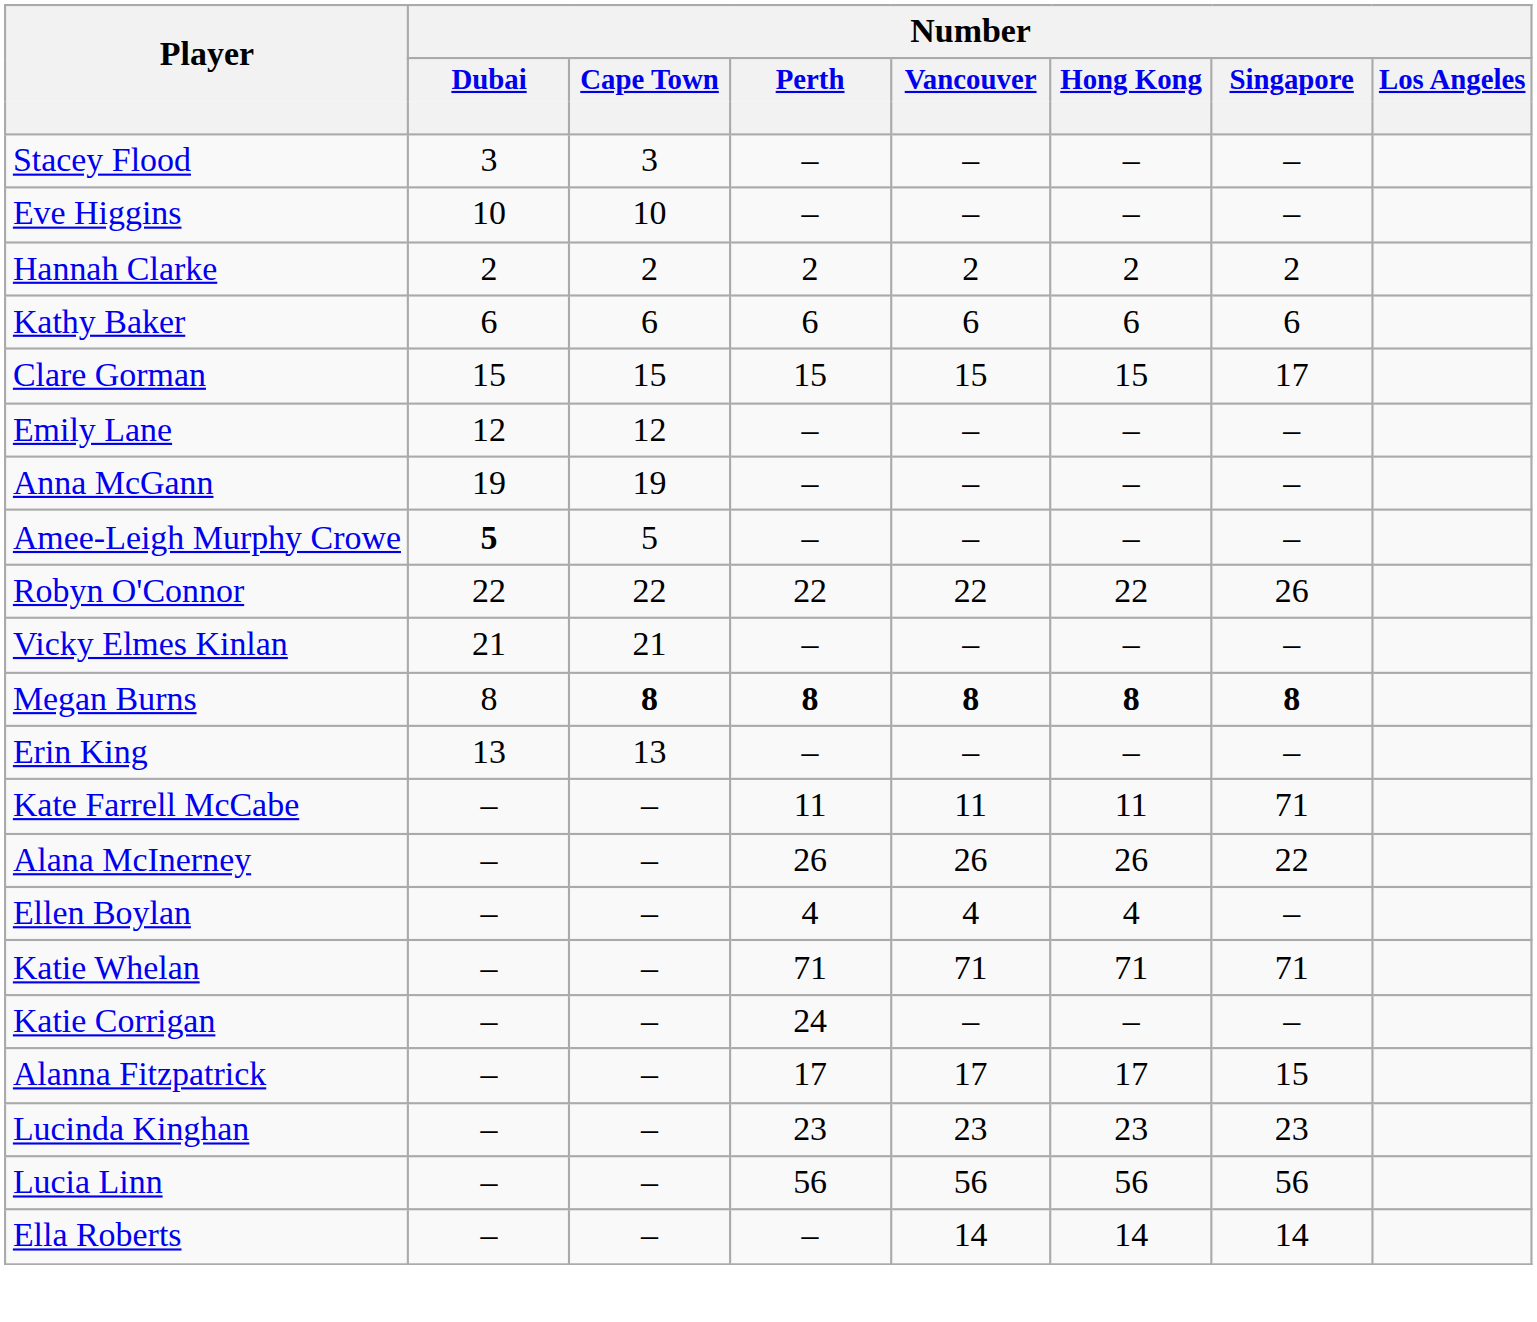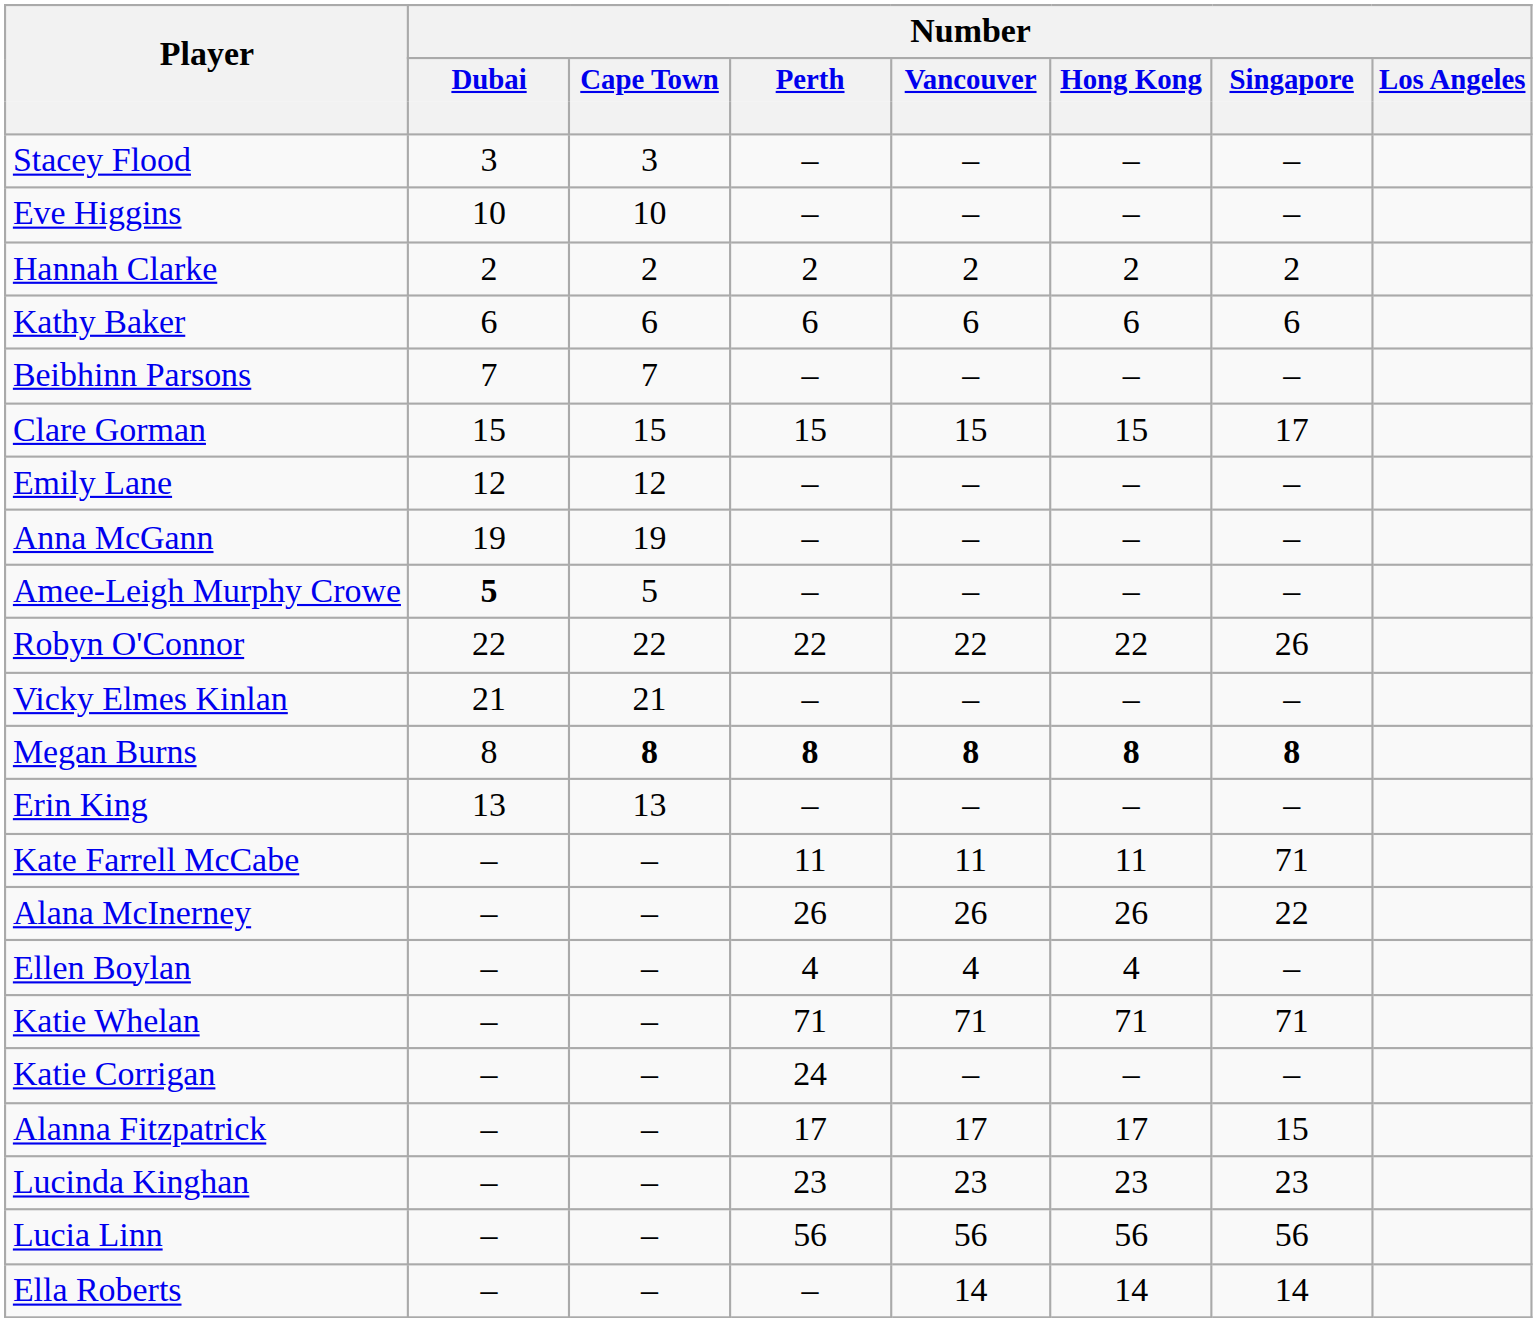 <table class="wikitable sortable" style="text-align:center;">
 <tr>
 <th rowspan="2" style="border-bottom:0px;">Player</th>
 <th colspan="7">Number</th>
 </tr>
 <tr>
 <th valign="top" style="width:5.2em; border-bottom:0px; padding:2px; font-size:85%;"><a href='#'>Dubai</a></th>
 <th valign="top" style="width:5.2em; border-bottom:0px; padding:2px; font-size:85%;"><a href='#'>Cape Town</a></th>
 <th valign="top" style="width:5.2em; border-bottom:0px; padding:2px; font-size:85%;"><a href='#'>Perth</a></th>
 <th valign="top" style="width:5.2em; border-bottom:0px; padding:2px; font-size:85%;"><a href='#'>Vancouver</a></th>
 <th valign="top" style="width:5.2em; border-bottom:0px; padding:2px; font-size:85%;"><a href='#'>Hong Kong</a></th>
 <th valign="top" style="width:5.2em; border-bottom:0px; padding:2px; font-size:85%;"><a href='#'>Singapore</a></th>
 <th valign="top" style="width:5.2em; border-bottom:0px; padding:2px; font-size:85%;"><a href='#'>Los Angeles</a></th>
 </tr>
 <tr style="line-height:8px;">
 <th style="border-top:0px;"> </th>
 <th style="border-top:0px;"></th>
 <th data-sort-type="number" style="border-top:0px;"></th>
 <th data-sort-type="number" style="border-top:0px;"></th>
 <th data-sort-type="number" style="border-top:0px;"></th>
 <th data-sort-type="number" style="border-top:0px;"></th>
 <th data-sort-type="number" style="border-top:0px;"></th>
 <th data-sort-type="number" style="border-top:0px;"></th>
 </tr>
 <tr>
 <td align="left"><a href='#'>Stacey Flood</a></td>
 <td>3</td>
 <td>3</td>
 <td>–</td>
 <td>–</td>
 <td>–</td>
 <td>–</td>
 <td></td>
 </tr>
 <tr>
 <td align="left"><a href='#'>Eve Higgins</a></td>
 <td>10</td>
 <td>10</td>
 <td>–</td>
 <td>–</td>
 <td>–</td>
 <td>–</td>
 <td></td>
 </tr>
 <tr>
 <td align="left"><a href='#'>Hannah Clarke</a></td>
 <td>2</td>
 <td>2</td>
 <td>2</td>
 <td>2</td>
 <td>2</td>
 <td>2</td>
 <td></td>
 </tr>
 <tr>
 <td align="left"><a href='#'>Kathy Baker</a></td>
 <td>6</td>
 <td>6</td>
 <td>6</td>
 <td>6</td>
 <td>6</td>
 <td>6</td>
+<td></td>
+</tr>
+<tr>
+<td align="left"><a href='#'>Beibhinn Parsons</a></td>
+<td>7</td>
+<td>7</td>
+<td>–</td>
+<td>–</td>
+<td>–</td>
+<td>–</td>
 <td></td>
 </tr>
 <tr>
 <td align="left"><a href='#'>Clare Gorman</a></td>
 <td>15</td>
 <td>15</td>
 <td>15</td>
 <td>15</td>
 <td>15</td>
 <td>17</td>
 <td></td>
 </tr>
 <tr>
 <td align="left"><a href='#'>Emily Lane</a></td>
 <td>12</td>
 <td>12</td>
 <td>–</td>
 <td>–</td>
 <td>–</td>
 <td>–</td>
 <td></td>
 </tr>
 <tr>
 <td align="left"><a href='#'>Anna McGann</a></td>
 <td>19</td>
 <td>19</td>
 <td>–</td>
 <td>–</td>
 <td>–</td>
 <td>–</td>
 <td></td>
 </tr>
 <tr>
 <td align="left"><a href='#'>Amee-Leigh Murphy Crowe</a></td>
 <td><strong>5</strong></td>
 <td>5</td>
 <td>–</td>
 <td>–</td>
 <td>–</td>
 <td>–</td>
 <td></td>
 </tr>
 <tr>
 <td align="left"><a href='#'>Robyn O'Connor</a></td>
 <td>22</td>
 <td>22</td>
 <td>22</td>
 <td>22</td>
 <td>22</td>
 <td>26</td>
 <td></td>
 </tr>
 <tr>
 <td align="left"><a href='#'>Vicky Elmes Kinlan</a></td>
 <td>21</td>
 <td>21</td>
 <td>–</td>
 <td>–</td>
 <td>–</td>
 <td>–</td>
 <td></td>
 </tr>
 <tr>
 <td align="left"><a href='#'>Megan Burns</a></td>
 <td>8</td>
 <td><strong>8</strong></td>
 <td><strong>8</strong></td>
 <td><strong>8</strong></td>
 <td><strong>8</strong></td>
 <td><strong>8</strong></td>
 <td></td>
 </tr>
 <tr>
 <td align="left"><a href='#'>Erin King</a></td>
 <td>13</td>
 <td>13</td>
 <td>–</td>
 <td>–</td>
 <td>–</td>
 <td>–</td>
 <td></td>
 </tr>
 <tr>
 <td align="left"><a href='#'>Kate Farrell McCabe</a></td>
 <td>–</td>
 <td>–</td>
 <td>11</td>
 <td>11</td>
 <td>11</td>
 <td>71</td>
 <td></td>
 </tr>
 <tr>
 <td align="left"><a href='#'>Alana McInerney</a></td>
 <td>–</td>
 <td>–</td>
 <td>26</td>
 <td>26</td>
 <td>26</td>
 <td>22</td>
 <td></td>
 </tr>
 <tr>
 <td align="left"><a href='#'>Ellen Boylan</a></td>
 <td>–</td>
 <td>–</td>
 <td>4</td>
 <td>4</td>
 <td>4</td>
 <td>–</td>
 <td></td>
 </tr>
 <tr>
 <td align="left"><a href='#'>Katie Whelan</a></td>
 <td>–</td>
 <td>–</td>
 <td>71</td>
 <td>71</td>
 <td>71</td>
 <td>71</td>
 <td></td>
 </tr>
 <tr>
 <td align="left"><a href='#'>Katie Corrigan</a></td>
 <td>–</td>
 <td>–</td>
 <td>24</td>
 <td>–</td>
 <td>–</td>
 <td>–</td>
 <td></td>
 </tr>
 <tr>
 <td align="left"><a href='#'>Alanna Fitzpatrick</a></td>
 <td>–</td>
 <td>–</td>
 <td>17</td>
 <td>17</td>
 <td>17</td>
 <td>15</td>
 <td></td>
 </tr>
 <tr>
 <td align="left"><a href='#'>Lucinda Kinghan</a></td>
 <td>–</td>
 <td>–</td>
 <td>23</td>
 <td>23</td>
 <td>23</td>
 <td>23</td>
 <td></td>
 </tr>
 <tr>
 <td align="left"><a href='#'>Lucia Linn</a></td>
 <td>–</td>
 <td>–</td>
 <td>56</td>
 <td>56</td>
 <td>56</td>
 <td>56</td>
 <td></td>
 </tr>
 <tr>
 <td align="left"><a href='#'>Ella Roberts</a></td>
 <td>–</td>
 <td>–</td>
 <td>–</td>
 <td>14</td>
 <td>14</td>
 <td>14</td>
 <td></td>
 </tr>
 </table>
